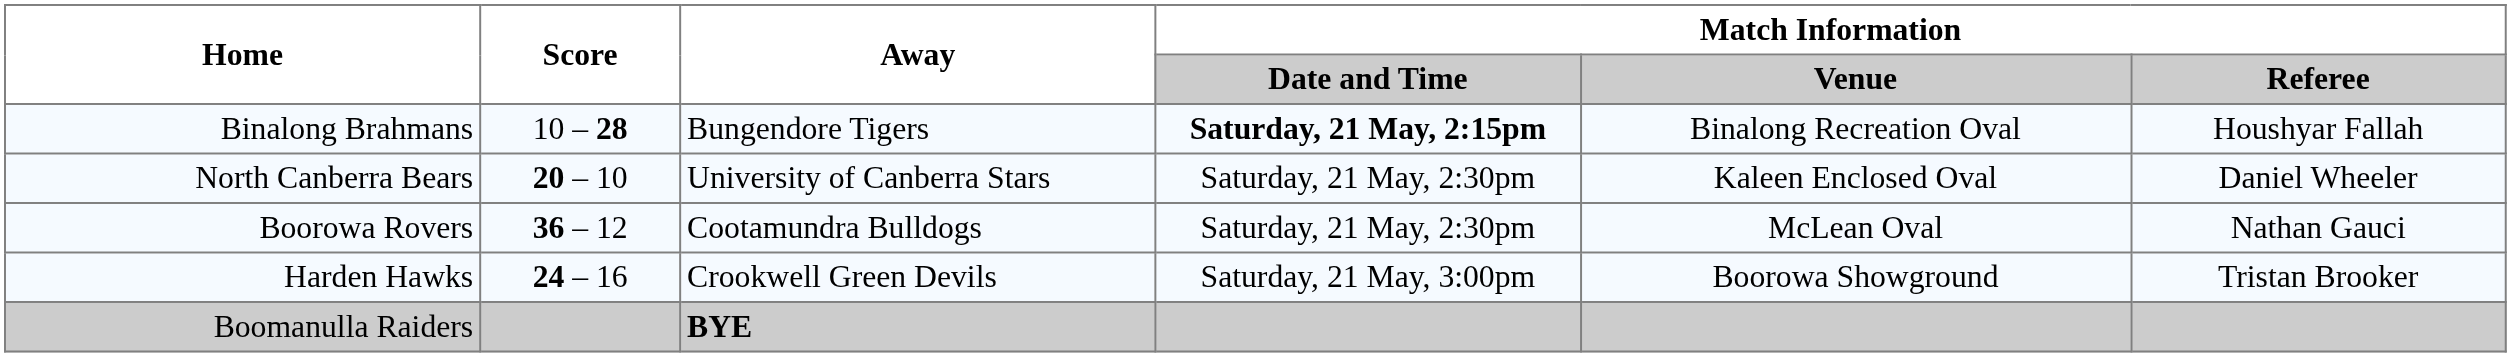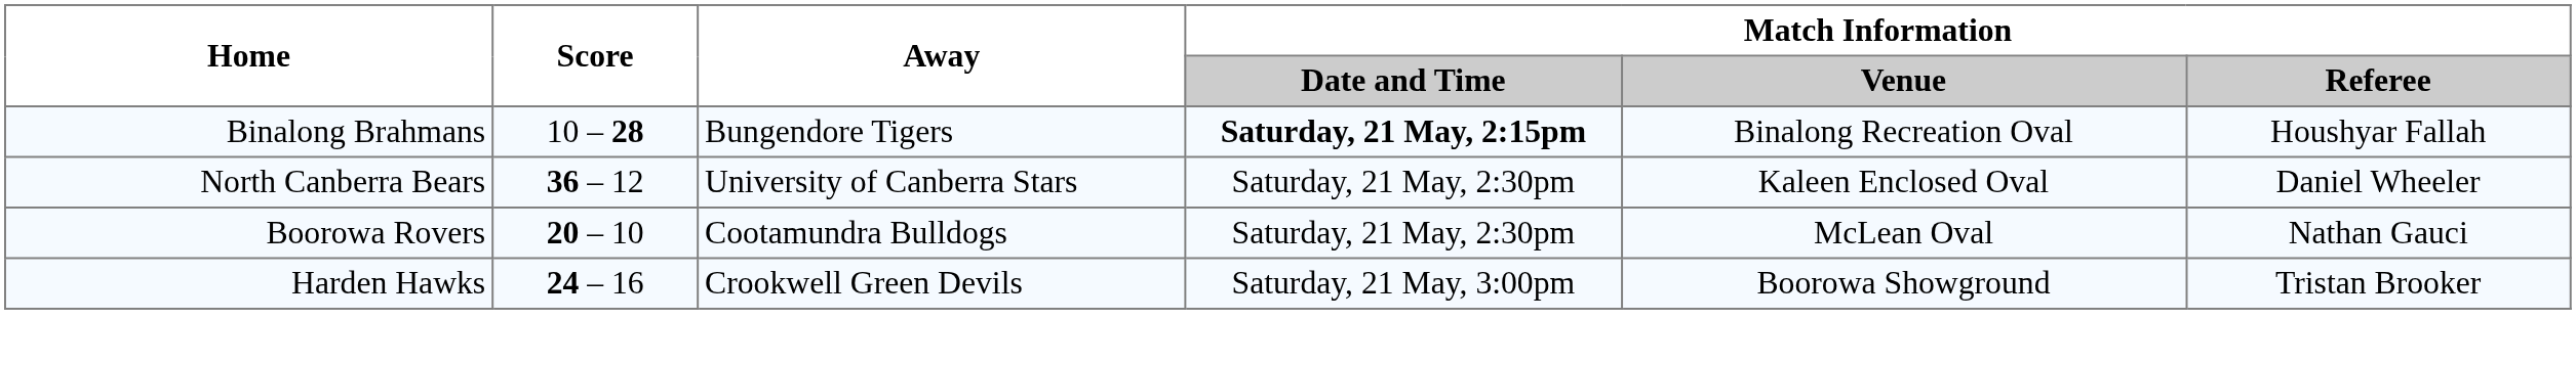 <table border="1" cellpadding="3" cellspacing="0" width="100%" style="border-collapse:collapse;  text-align:center;">
 <tr>
 <th rowspan="2" width="19%">Home</th>
 <th rowspan="2" width="8%">Score</th>
 <th rowspan="2" width="19%">Away</th>
 <th colspan="3">Match Information</th>
 </tr>
 <tr style="background:#CCCCCC">
 <th width="17%">Date and Time</th>
 <th width="22%">Venue</th>
 <th width="50%">Referee</th>
 </tr>
 <tr style="text-align:center; background:#f5faff;">
 <td align="right">Binalong Brahmans </td>
 <td>10 – <strong>28</strong></td>
 <td align="left"> Bungendore Tigers</td>
 <td><strong>Saturday, 21 May, 2:15pm</strong></td>
 <td>Binalong Recreation Oval</td>
 <td>Houshyar Fallah</td>
 </tr>
 <tr style="text-align:center; background:#f5faff;">
 <td align="right">North Canberra Bears </td>
-<td><strong>20</strong> – 10</td>
+<td><strong>36</strong> – 12</td>
 <td align="left"> University of Canberra Stars</td>
 <td>Saturday, 21 May, 2:30pm</td>
 <td>Kaleen Enclosed Oval</td>
 <td>Daniel Wheeler</td>
 </tr>
 <tr style="text-align:center; background:#f5faff;">
 <td align="right">Boorowa Rovers </td>
-<td><strong>36</strong> – 12</td>
+<td><strong>20</strong> – 10</td>
 <td align="left"> Cootamundra Bulldogs</td>
 <td>Saturday, 21 May, 2:30pm</td>
 <td>McLean Oval</td>
 <td>Nathan Gauci</td>
 </tr>
 <tr style="text-align:center; background:#f5faff;">
 <td align="right">Harden Hawks </td>
 <td><strong>24</strong> – 16</td>
 <td align="left"> Crookwell Green Devils</td>
 <td>Saturday, 21 May, 3:00pm</td>
 <td>Boorowa Showground</td>
 <td>Tristan Brooker</td>
 </tr>
-<tr style="text-align:center; background:#CCCCCC;">
-<td align="right">Boomanulla Raiders </td>
-<td></td>
-<td align="left"><strong>BYE</strong></td>
-<td></td>
-<td></td>
-<td></td>
-</tr>
 </table>
